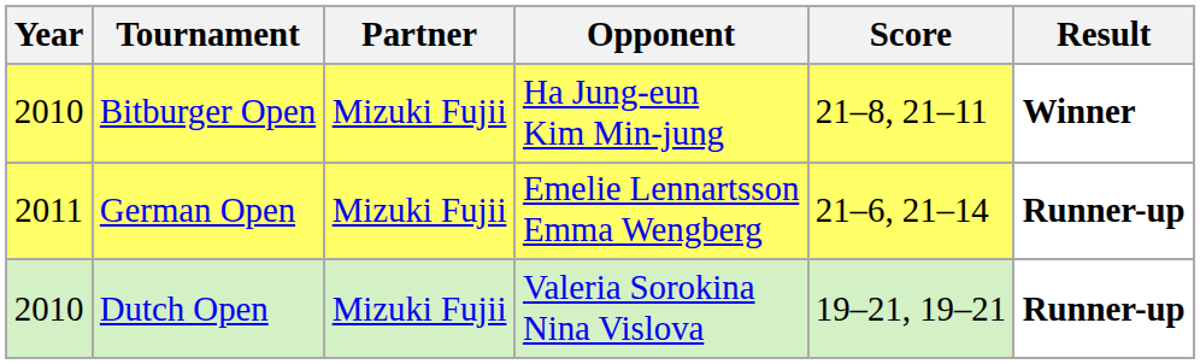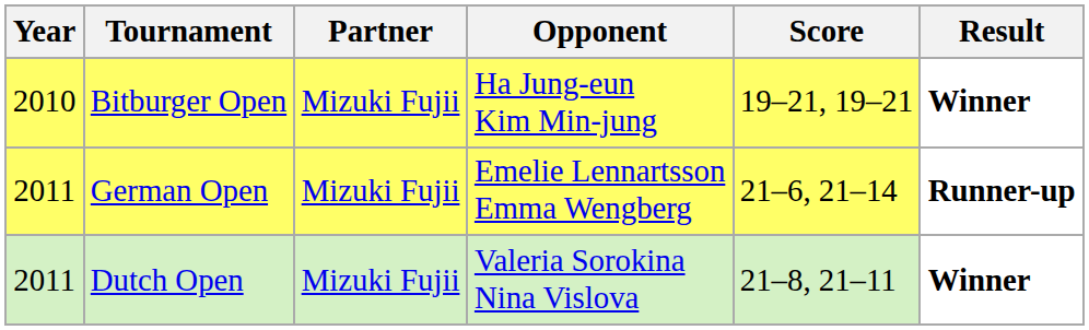 <table class="sortable wikitable" style="font-size: 90%;">
 <tr>
 <th>Year</th>
 <th>Tournament</th>
 <th>Partner</th>
 <th>Opponent</th>
 <th>Score</th>
 <th>Result</th>
 </tr>
 <tr style="background:#FFFF67">
 <td align="center">2010</td>
 <td align="left"><a href='#'>Bitburger Open</a></td>
 <td align="left"> <a href='#'>Mizuki Fujii</a></td>
 <td align="left"> <a href='#'>Ha Jung-eun</a> <br>  <a href='#'>Kim Min-jung</a></td>
-<td align="left">21–8, 21–11</td>
+<td align="left">19–21, 19–21</td>
 <td style="text-align:left; background:white"> <strong>Winner</strong></td>
 </tr>
 <tr>
 </tr>
 <tr style="background:#FFFF67">
 <td align="center">2011</td>
 <td align="left"><a href='#'>German Open</a></td>
 <td align="left"> <a href='#'>Mizuki Fujii</a></td>
 <td align="left"> <a href='#'>Emelie Lennartsson</a> <br>  <a href='#'>Emma Wengberg</a></td>
 <td align="left">21–6, 21–14</td>
 <td style="text-align:left; background:white"> <strong>Runner-up</strong></td>
 </tr>
 <tr>
 </tr>
 <tr style="background:#D4F1C5">
-<td align="center">2010</td>
+<td align="center">2011</td>
 <td align="left"><a href='#'>Dutch Open</a></td>
 <td align="left"> <a href='#'>Mizuki Fujii</a></td>
 <td align="left"> <a href='#'>Valeria Sorokina</a> <br>  <a href='#'>Nina Vislova</a></td>
-<td align="left">19–21, 19–21</td>
-<td style="text-align:left; background:white"> <strong>Runner-up</strong></td>
+<td align="left">21–8, 21–11</td>
+<td style="text-align:left; background:white"> <strong>Winner</strong></td>
 </tr>
 </table>
